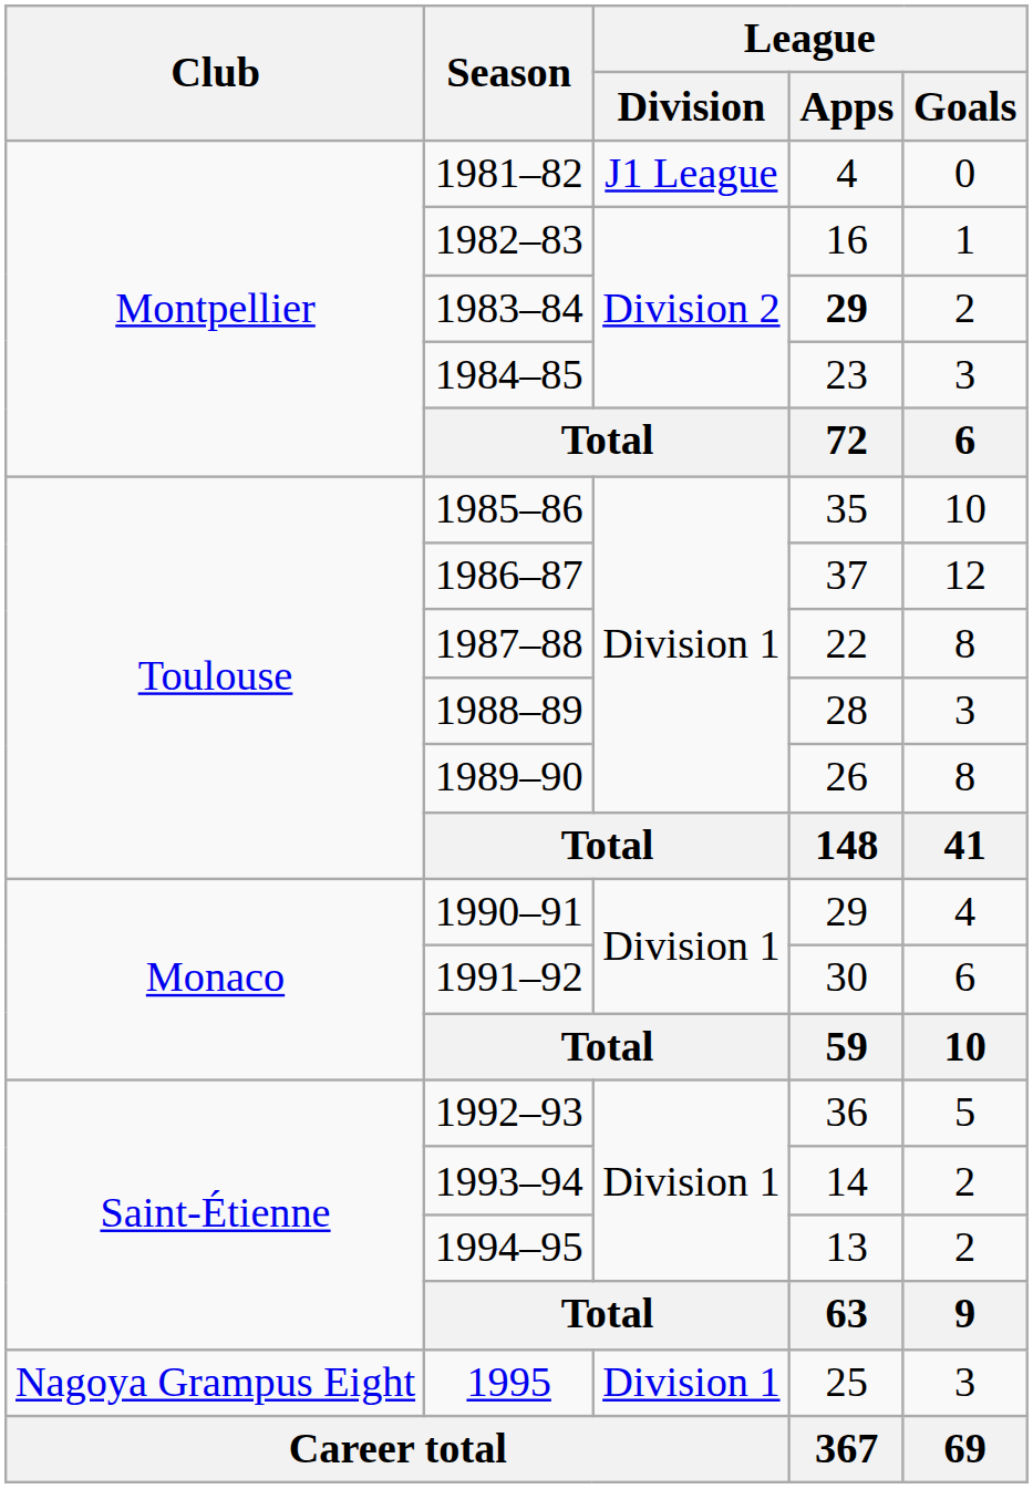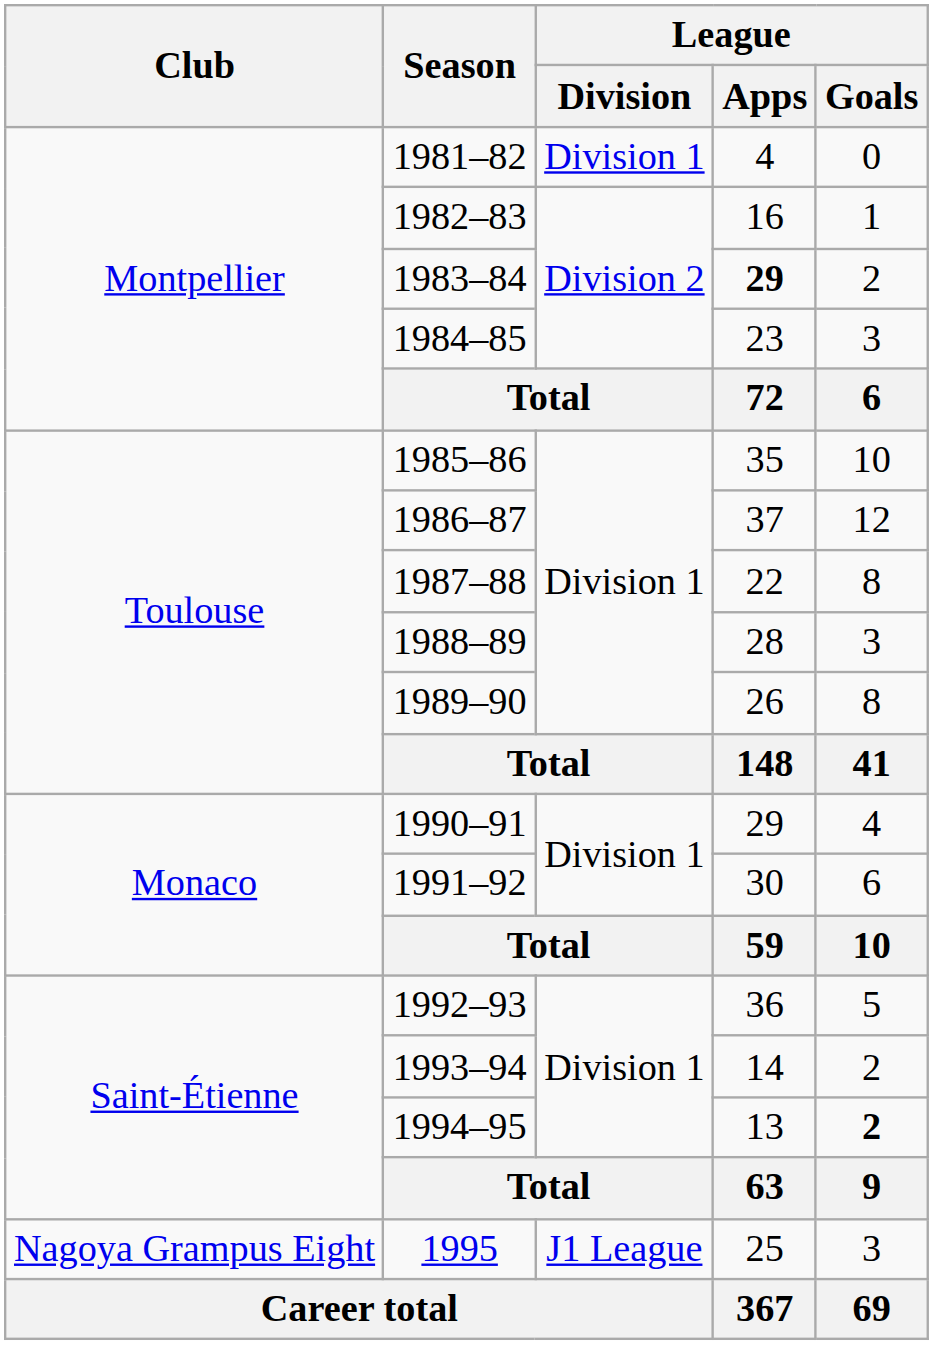 <table class="wikitable" style="text-align:center">
 <tr>
 <th rowspan="2">Club</th>
 <th rowspan="2">Season</th>
 <th colspan="3">League</th>
 </tr>
 <tr>
 <th>Division</th>
 <th>Apps</th>
 <th>Goals</th>
 </tr>
 <tr>
 <td rowspan="5"><a href='#'>Montpellier</a></td>
 <td>1981–82</td>
-<td><a href='#'>J1 League</a></td>
+<td><a href='#'>Division 1</a></td>
 <td>4</td>
 <td>0</td>
 </tr>
 <tr>
 <td>1982–83</td>
 <td rowspan="3"><a href='#'>Division 2</a></td>
 <td>16</td>
 <td>1</td>
 </tr>
 <tr>
 <td>1983–84</td>
 <td><strong>29</strong></td>
 <td>2</td>
 </tr>
 <tr>
 <td>1984–85</td>
 <td>23</td>
 <td>3</td>
 </tr>
 <tr>
 <th colspan="2">Total</th>
 <th>72</th>
 <th>6</th>
 </tr>
 <tr>
 <td rowspan="6"><a href='#'>Toulouse</a></td>
 <td>1985–86</td>
 <td rowspan="5">Division 1</td>
 <td>35</td>
 <td>10</td>
 </tr>
 <tr>
 <td>1986–87</td>
 <td>37</td>
 <td>12</td>
 </tr>
 <tr>
 <td>1987–88</td>
 <td>22</td>
 <td>8</td>
 </tr>
 <tr>
 <td>1988–89</td>
 <td>28</td>
 <td>3</td>
 </tr>
 <tr>
 <td>1989–90</td>
 <td>26</td>
 <td>8</td>
 </tr>
 <tr>
 <th colspan="2">Total</th>
 <th>148</th>
 <th>41</th>
 </tr>
 <tr>
 <td rowspan="3"><a href='#'>Monaco</a></td>
 <td>1990–91</td>
 <td rowspan="2">Division 1</td>
 <td>29</td>
 <td>4</td>
 </tr>
 <tr>
 <td>1991–92</td>
 <td>30</td>
 <td>6</td>
 </tr>
 <tr>
 <th colspan="2">Total</th>
 <th>59</th>
 <th>10</th>
 </tr>
 <tr>
 <td rowspan="4"><a href='#'>Saint-Étienne</a></td>
 <td>1992–93</td>
 <td rowspan="3">Division 1</td>
 <td>36</td>
 <td>5</td>
 </tr>
 <tr>
 <td>1993–94</td>
 <td>14</td>
 <td>2</td>
 </tr>
 <tr>
 <td>1994–95</td>
 <td>13</td>
-<td>2</td>
+<td><strong>2</strong></td>
 </tr>
 <tr>
 <th colspan="2">Total</th>
 <th>63</th>
 <th>9</th>
 </tr>
 <tr>
 <td><a href='#'>Nagoya Grampus Eight</a></td>
 <td><a href='#'>1995</a></td>
-<td><a href='#'>Division 1</a></td>
+<td><a href='#'>J1 League</a></td>
 <td>25</td>
 <td>3</td>
 </tr>
 <tr>
 <th colspan="3">Career total</th>
 <th>367</th>
 <th>69</th>
 </tr>
 </table>
